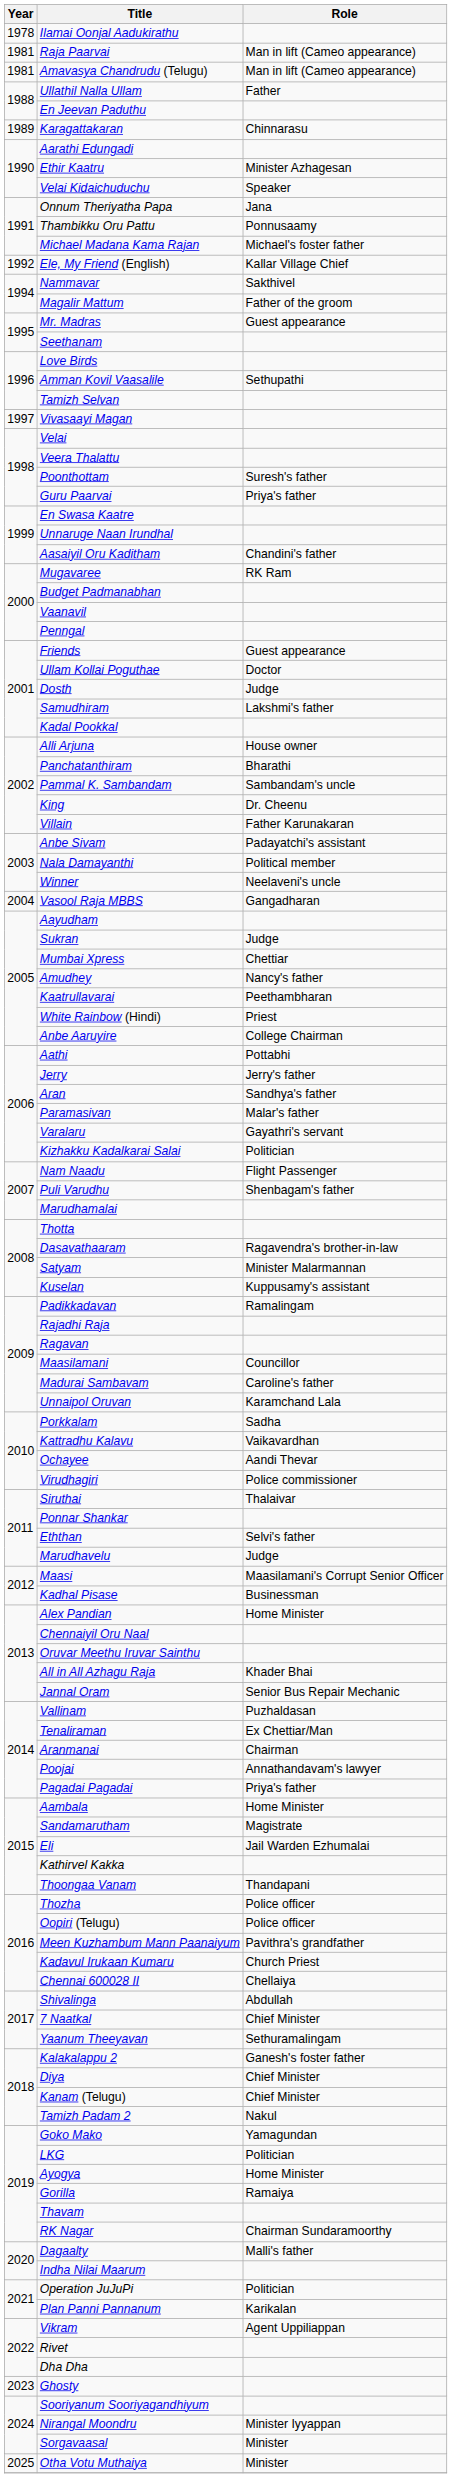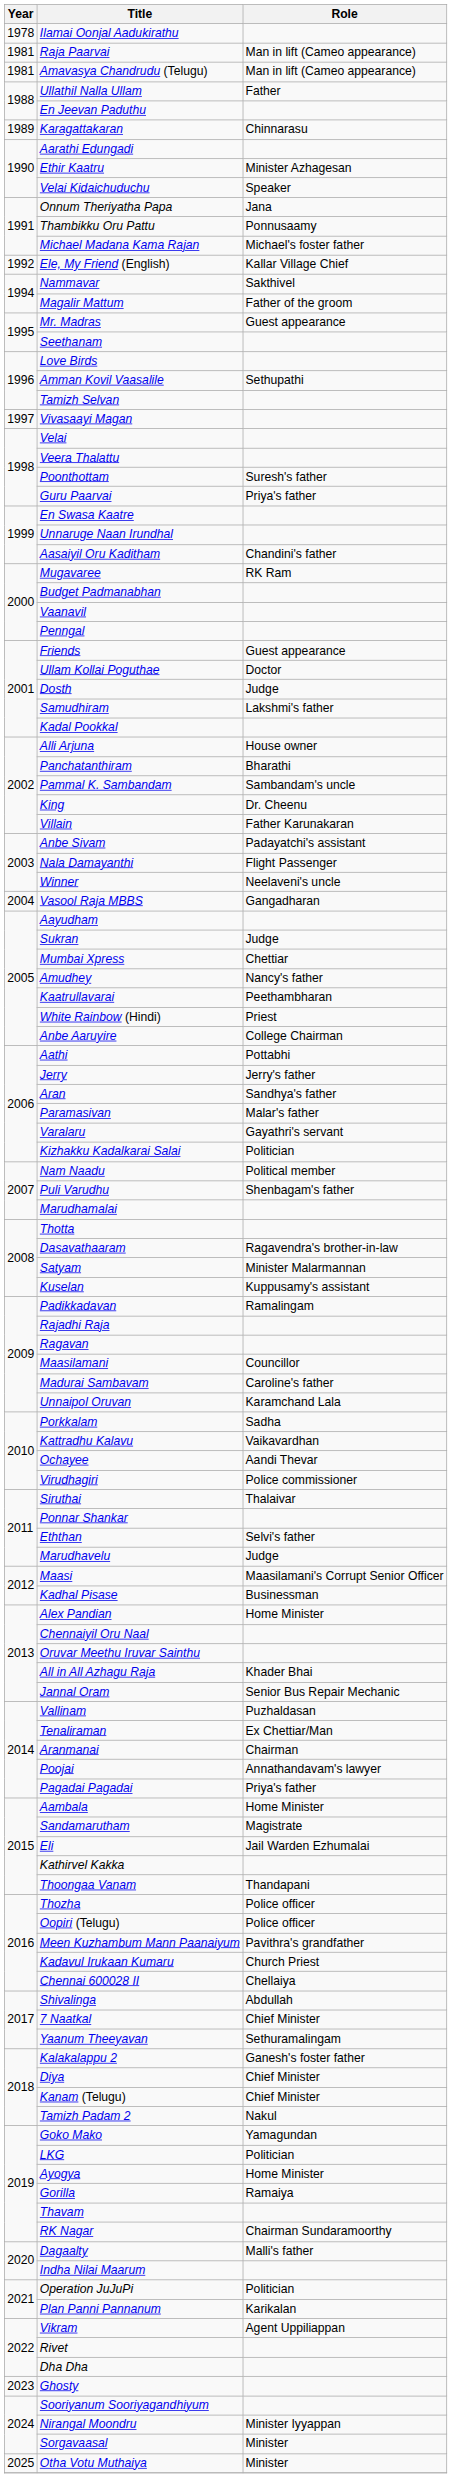 <table class="wikitable sortable">
 <tr>
 <th scope="col">Year</th>
 <th scope="col">Title</th>
 <th scope="col">Role</th>
 </tr>
 <tr>
 <td>1978</td>
 <td><em><a href='#'>Ilamai Oonjal Aadukirathu</a></em></td>
 <td></td>
 </tr>
 <tr>
 <td>1981</td>
 <td><em><a href='#'>Raja Paarvai</a></em></td>
 <td>Man in lift (Cameo appearance)</td>
 </tr>
 <tr>
 <td>1981</td>
 <td><em><a href='#'>Amavasya Chandrudu</a></em> (Telugu)</td>
 <td>Man in lift (Cameo appearance)</td>
 </tr>
 <tr>
 <td rowspan="2">1988</td>
 <td><em><a href='#'>Ullathil Nalla Ullam</a></em></td>
 <td>Father</td>
 </tr>
 <tr>
 <td><em><a href='#'>En Jeevan Paduthu</a></em></td>
 <td></td>
 </tr>
 <tr>
 <td>1989</td>
 <td><em><a href='#'>Karagattakaran</a></em></td>
 <td>Chinnarasu</td>
 </tr>
 <tr>
 <td rowspan="3">1990</td>
 <td><em><a href='#'>Aarathi Edungadi</a></em></td>
 <td></td>
 </tr>
 <tr>
 <td><em><a href='#'>Ethir Kaatru</a></em></td>
 <td>Minister Azhagesan</td>
 </tr>
 <tr>
 <td><em><a href='#'>Velai Kidaichuduchu</a></em></td>
 <td>Speaker</td>
 </tr>
 <tr>
 <td rowspan="3">1991</td>
 <td><em>Onnum Theriyatha Papa </em></td>
 <td>Jana</td>
 </tr>
 <tr>
 <td><em>Thambikku Oru Pattu</em></td>
 <td>Ponnusaamy</td>
 </tr>
 <tr>
 <td><em><a href='#'>Michael Madana Kama Rajan</a></em></td>
 <td>Michael's foster father</td>
 </tr>
 <tr>
 <td>1992</td>
 <td><em><a href='#'>Ele, My Friend</a></em> (English)</td>
 <td>Kallar Village Chief</td>
 </tr>
 <tr>
 <td rowspan="2">1994</td>
 <td><em><a href='#'>Nammavar</a></em></td>
 <td>Sakthivel</td>
 </tr>
 <tr>
 <td><em><a href='#'>Magalir Mattum</a></em></td>
 <td>Father of the groom</td>
 </tr>
 <tr>
 <td rowspan="2">1995</td>
 <td><em><a href='#'>Mr. Madras</a></em></td>
 <td>Guest appearance</td>
 </tr>
 <tr>
 <td><em><a href='#'>Seethanam</a></em></td>
 <td></td>
 </tr>
 <tr>
 <td rowspan="3">1996</td>
 <td><em><a href='#'>Love Birds</a></em></td>
 <td></td>
 </tr>
 <tr>
 <td><em><a href='#'>Amman Kovil Vaasalile</a></em></td>
 <td>Sethupathi</td>
 </tr>
 <tr>
 <td><em><a href='#'>Tamizh Selvan</a></em></td>
 <td></td>
 </tr>
 <tr>
 <td>1997</td>
 <td><em><a href='#'>Vivasaayi Magan</a></em></td>
 <td></td>
 </tr>
 <tr>
 <td rowspan="4">1998</td>
 <td><em><a href='#'>Velai</a></em></td>
 <td></td>
 </tr>
 <tr>
 <td><em><a href='#'>Veera Thalattu</a></em></td>
 <td></td>
 </tr>
 <tr>
 <td><em><a href='#'>Poonthottam</a></em></td>
 <td>Suresh's father</td>
 </tr>
 <tr>
 <td><em><a href='#'>Guru Paarvai</a></em></td>
 <td>Priya's father</td>
 </tr>
 <tr>
 <td rowspan="3">1999</td>
 <td><em><a href='#'>En Swasa Kaatre</a></em></td>
 <td></td>
 </tr>
 <tr>
 <td><em><a href='#'>Unnaruge Naan Irundhal</a></em></td>
 <td></td>
 </tr>
 <tr>
 <td><em><a href='#'>Aasaiyil Oru Kaditham</a></em></td>
 <td>Chandini's father</td>
 </tr>
 <tr>
 <td rowspan="4">2000</td>
 <td><em><a href='#'>Mugavaree</a></em></td>
 <td>RK Ram</td>
 </tr>
 <tr>
 <td><em><a href='#'>Budget Padmanabhan</a></em></td>
 <td></td>
 </tr>
 <tr>
 <td><em><a href='#'>Vaanavil</a></em></td>
 <td></td>
 </tr>
 <tr>
 <td><em><a href='#'>Penngal</a></em></td>
 <td></td>
 </tr>
 <tr>
 <td rowspan="5">2001</td>
 <td><em><a href='#'>Friends</a></em></td>
 <td>Guest appearance</td>
 </tr>
 <tr>
 <td><em><a href='#'>Ullam Kollai Poguthae</a></em></td>
 <td>Doctor</td>
 </tr>
 <tr>
 <td><em><a href='#'>Dosth</a></em></td>
 <td>Judge</td>
 </tr>
 <tr>
 <td><em><a href='#'>Samudhiram</a></em></td>
 <td>Lakshmi's father</td>
 </tr>
 <tr>
 <td><em><a href='#'>Kadal Pookkal</a></em></td>
 <td></td>
 </tr>
 <tr>
 <td rowspan="5">2002</td>
 <td><em><a href='#'>Alli Arjuna</a></em></td>
 <td>House owner</td>
 </tr>
 <tr>
 <td><em><a href='#'>Panchatanthiram</a></em></td>
 <td>Bharathi</td>
 </tr>
 <tr>
 <td><em><a href='#'>Pammal K. Sambandam</a></em></td>
 <td>Sambandam's uncle</td>
 </tr>
 <tr>
 <td><em><a href='#'>King</a></em></td>
 <td>Dr. Cheenu</td>
 </tr>
 <tr>
 <td><em><a href='#'>Villain</a></em></td>
 <td>Father Karunakaran</td>
 </tr>
 <tr>
 <td rowspan="3">2003</td>
 <td><em><a href='#'>Anbe Sivam</a></em></td>
 <td>Padayatchi's assistant</td>
 </tr>
 <tr>
 <td><em><a href='#'>Nala Damayanthi</a></em></td>
-<td>Political member</td>
+<td>Flight Passenger</td>
 </tr>
 <tr>
 <td><em><a href='#'>Winner</a></em></td>
 <td>Neelaveni's uncle</td>
 </tr>
 <tr>
 <td>2004</td>
 <td><em><a href='#'>Vasool Raja MBBS</a></em></td>
 <td>Gangadharan</td>
 </tr>
 <tr>
 <td rowspan="7">2005</td>
 <td><em><a href='#'>Aayudham</a></em></td>
 <td></td>
 </tr>
 <tr>
 <td><em><a href='#'>Sukran</a></em></td>
 <td>Judge</td>
 </tr>
 <tr>
 <td><em><a href='#'>Mumbai Xpress</a></em></td>
 <td>Chettiar</td>
 </tr>
 <tr>
 <td><em><a href='#'>Amudhey</a></em></td>
 <td>Nancy's father</td>
 </tr>
 <tr>
 <td><em><a href='#'>Kaatrullavarai</a></em></td>
 <td>Peethambharan</td>
 </tr>
 <tr>
 <td><em><a href='#'>White Rainbow</a></em>  (Hindi)</td>
 <td>Priest</td>
 </tr>
 <tr>
 <td><em><a href='#'>Anbe Aaruyire</a></em></td>
 <td>College Chairman</td>
 </tr>
 <tr>
 <td rowspan="6">2006</td>
 <td><em><a href='#'>Aathi</a></em></td>
 <td>Pottabhi</td>
 </tr>
 <tr>
 <td><em><a href='#'>Jerry</a></em></td>
 <td>Jerry's father</td>
 </tr>
 <tr>
 <td><em><a href='#'>Aran</a></em></td>
 <td>Sandhya's father</td>
 </tr>
 <tr>
 <td><em><a href='#'>Paramasivan</a></em></td>
 <td>Malar's father</td>
 </tr>
 <tr>
 <td><em><a href='#'>Varalaru</a></em></td>
 <td>Gayathri's servant</td>
 </tr>
 <tr>
 <td><em><a href='#'>Kizhakku Kadalkarai Salai</a></em></td>
 <td>Politician</td>
 </tr>
 <tr>
 <td rowspan="3">2007</td>
 <td><em><a href='#'>Nam Naadu</a></em></td>
-<td>Flight Passenger</td>
+<td>Political member</td>
 </tr>
 <tr>
 <td><em><a href='#'>Puli Varudhu</a></em></td>
 <td>Shenbagam's father</td>
 </tr>
 <tr>
 <td><em><a href='#'>Marudhamalai</a></em></td>
 <td></td>
 </tr>
 <tr>
 <td rowspan="4">2008</td>
 <td><em><a href='#'>Thotta</a></em></td>
 <td></td>
 </tr>
 <tr>
 <td><em><a href='#'>Dasavathaaram</a></em></td>
 <td>Ragavendra's brother-in-law</td>
 </tr>
 <tr>
 <td><em><a href='#'>Satyam</a></em></td>
 <td>Minister Malarmannan</td>
 </tr>
 <tr>
 <td><em><a href='#'>Kuselan</a></em></td>
 <td>Kuppusamy's assistant</td>
 </tr>
 <tr>
 <td rowspan="6">2009</td>
 <td><em><a href='#'>Padikkadavan</a></em></td>
 <td>Ramalingam</td>
 </tr>
 <tr>
 <td><em><a href='#'>Rajadhi Raja</a></em></td>
 <td></td>
 </tr>
 <tr>
 <td><em><a href='#'>Ragavan</a></em></td>
 <td></td>
 </tr>
 <tr>
 <td><em><a href='#'>Maasilamani</a></em></td>
 <td>Councillor</td>
 </tr>
 <tr>
 <td><em><a href='#'>Madurai Sambavam</a></em></td>
 <td>Caroline's father</td>
 </tr>
 <tr>
 <td><em><a href='#'>Unnaipol Oruvan</a></em></td>
 <td>Karamchand Lala</td>
 </tr>
 <tr>
 <td rowspan="4">2010</td>
 <td><em><a href='#'>Porkkalam</a></em></td>
 <td>Sadha</td>
 </tr>
 <tr>
 <td><em><a href='#'>Kattradhu Kalavu</a></em></td>
 <td>Vaikavardhan</td>
 </tr>
 <tr>
 <td><em><a href='#'>Ochayee</a></em></td>
 <td>Aandi Thevar</td>
 </tr>
 <tr>
 <td><em><a href='#'>Virudhagiri</a></em></td>
 <td>Police commissioner</td>
 </tr>
 <tr>
 <td rowspan="4">2011</td>
 <td><em><a href='#'>Siruthai</a></em></td>
 <td>Thalaivar</td>
 </tr>
 <tr>
 <td><em><a href='#'>Ponnar Shankar</a></em></td>
 <td></td>
 </tr>
 <tr>
 <td><em><a href='#'>Eththan</a></em></td>
 <td>Selvi's father</td>
 </tr>
 <tr>
 <td><em><a href='#'>Marudhavelu</a></em></td>
 <td>Judge</td>
 </tr>
 <tr>
 <td rowspan="2">2012</td>
 <td><em><a href='#'>Maasi</a></em></td>
 <td>Maasilamani's Corrupt Senior Officer</td>
 </tr>
 <tr>
 <td><em><a href='#'>Kadhal Pisase</a></em></td>
 <td>Businessman</td>
 </tr>
 <tr>
 <td rowspan="5">2013</td>
 <td><em><a href='#'>Alex Pandian</a></em></td>
 <td>Home Minister</td>
 </tr>
 <tr>
 <td><em><a href='#'>Chennaiyil Oru Naal</a></em></td>
 <td></td>
 </tr>
 <tr>
 <td><em><a href='#'>Oruvar Meethu Iruvar Sainthu</a></em></td>
 <td></td>
 </tr>
 <tr>
 <td><em><a href='#'>All in All Azhagu Raja</a></em></td>
 <td>Khader Bhai</td>
 </tr>
 <tr>
 <td><em><a href='#'>Jannal Oram</a></em></td>
 <td>Senior Bus Repair Mechanic</td>
 </tr>
 <tr>
 <td rowspan="5">2014</td>
 <td><em><a href='#'>Vallinam</a></em></td>
 <td>Puzhaldasan</td>
 </tr>
 <tr>
 <td><em><a href='#'>Tenaliraman</a></em></td>
 <td>Ex Chettiar/Man</td>
 </tr>
 <tr>
 <td><em><a href='#'>Aranmanai</a></em></td>
 <td>Chairman</td>
 </tr>
 <tr>
 <td><em><a href='#'>Poojai</a></em></td>
 <td>Annathandavam's lawyer</td>
 </tr>
 <tr>
 <td><em><a href='#'>Pagadai Pagadai</a></em></td>
 <td>Priya's father</td>
 </tr>
 <tr>
 <td rowspan="5">2015</td>
 <td><em><a href='#'>Aambala</a></em></td>
 <td>Home Minister</td>
 </tr>
 <tr>
 <td><em><a href='#'>Sandamarutham</a></em></td>
 <td>Magistrate</td>
 </tr>
 <tr>
 <td><em><a href='#'>Eli</a></em></td>
 <td>Jail Warden Ezhumalai</td>
 </tr>
 <tr>
 <td><em>Kathirvel Kakka</em></td>
 <td></td>
 </tr>
 <tr>
 <td><em><a href='#'>Thoongaa Vanam</a></em></td>
 <td>Thandapani</td>
 </tr>
 <tr>
 <td rowspan="5">2016</td>
 <td><em><a href='#'>Thozha</a></em></td>
 <td>Police officer</td>
 </tr>
 <tr>
 <td><em><a href='#'>Oopiri</a></em> (Telugu)</td>
 <td>Police officer</td>
 </tr>
 <tr>
 <td><em><a href='#'>Meen Kuzhambum Mann Paanaiyum</a></em></td>
 <td>Pavithra's grandfather</td>
 </tr>
 <tr>
 <td><em><a href='#'>Kadavul Irukaan Kumaru</a></em></td>
 <td>Church Priest</td>
 </tr>
 <tr>
 <td><em><a href='#'>Chennai 600028 II</a></em></td>
 <td>Chellaiya</td>
 </tr>
 <tr>
 <td rowspan="3">2017</td>
 <td><em><a href='#'>Shivalinga</a></em></td>
 <td>Abdullah</td>
 </tr>
 <tr>
 <td><em><a href='#'>7 Naatkal</a></em></td>
 <td>Chief Minister</td>
 </tr>
 <tr>
 <td><em><a href='#'>Yaanum Theeyavan</a></em></td>
 <td>Sethuramalingam</td>
 </tr>
 <tr>
 <td rowspan="4">2018</td>
 <td><em><a href='#'>Kalakalappu 2</a></em></td>
 <td>Ganesh's foster father</td>
 </tr>
 <tr>
 <td><em><a href='#'>Diya</a></em></td>
 <td>Chief Minister</td>
 </tr>
 <tr>
 <td><a href='#'><em>Kanam</em></a> (Telugu)</td>
 <td>Chief Minister</td>
 </tr>
 <tr>
 <td><em><a href='#'>Tamizh Padam 2</a></em></td>
 <td>Nakul</td>
 </tr>
 <tr>
 <td rowspan="6">2019</td>
 <td><em><a href='#'>Goko Mako</a></em></td>
 <td>Yamagundan</td>
 </tr>
 <tr>
 <td><em><a href='#'>LKG</a></em></td>
 <td>Politician</td>
 </tr>
 <tr>
 <td><em><a href='#'>Ayogya</a></em></td>
 <td>Home Minister</td>
 </tr>
 <tr>
 <td><em><a href='#'>Gorilla</a></em></td>
 <td>Ramaiya</td>
 </tr>
 <tr>
 <td><em><a href='#'>Thavam</a></em></td>
 <td></td>
 </tr>
 <tr>
 <td><em><a href='#'>RK Nagar</a></em></td>
 <td>Chairman Sundaramoorthy</td>
 </tr>
 <tr>
 <td rowspan="2">2020</td>
 <td><em><a href='#'>Dagaalty</a></em></td>
 <td>Malli's father</td>
 </tr>
 <tr>
 <td><em><a href='#'>Indha Nilai Maarum</a></em></td>
 <td></td>
 </tr>
 <tr>
 <td rowspan="2">2021</td>
 <td><em>Operation JuJuPi</em></td>
 <td>Politician</td>
 </tr>
 <tr>
 <td><em><a href='#'>Plan Panni Pannanum</a></em></td>
 <td>Karikalan</td>
 </tr>
 <tr>
 <td rowspan="3">2022</td>
 <td><em><a href='#'>Vikram</a></em></td>
 <td>Agent Uppiliappan</td>
 </tr>
 <tr>
 <td><em>Rivet</em></td>
 <td></td>
 </tr>
 <tr>
 <td><em>Dha Dha</em></td>
 <td></td>
 </tr>
 <tr>
 <td>2023</td>
 <td><em><a href='#'>Ghosty</a></em></td>
 <td></td>
 </tr>
 <tr>
 <td rowspan="3">2024</td>
 <td><em><a href='#'>Sooriyanum Sooriyagandhiyum</a></em></td>
 <td></td>
 </tr>
 <tr>
 <td><em><a href='#'>Nirangal Moondru</a></em></td>
 <td>Minister Iyyappan</td>
 </tr>
 <tr>
 <td><em><a href='#'>Sorgavaasal</a></em></td>
 <td>Minister</td>
 </tr>
 <tr>
 <td rowspan="1">2025</td>
 <td><em><a href='#'>Otha Votu Muthaiya</a></em></td>
 <td>Minister</td>
 </tr>
 <tr>
 </tr>
 </table>
